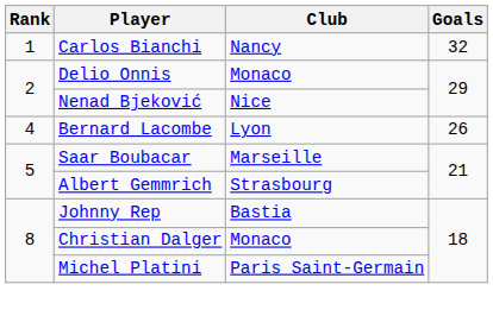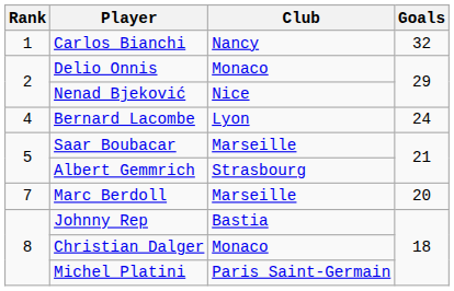 <table class="wikitable" style="text-align:center">
 <tr>
 <th>Rank</th>
 <th>Player</th>
 <th>Club</th>
 <th>Goals</th>
 </tr>
 <tr>
 <td>1</td>
 <td align="left"> <a href='#'>Carlos Bianchi</a></td>
 <td align="left"><a href='#'>Nancy</a></td>
 <td>32</td>
 </tr>
 <tr>
 <td rowspan="2">2</td>
 <td align="left"> <a href='#'>Delio Onnis</a></td>
 <td align="left"><a href='#'>Monaco</a></td>
 <td rowspan="2">29</td>
 </tr>
 <tr>
 <td align="left"> <a href='#'>Nenad Bjeković</a></td>
 <td align="left"><a href='#'>Nice</a></td>
 </tr>
 <tr>
 <td>4</td>
 <td align="left"> <a href='#'>Bernard Lacombe</a></td>
 <td align="left"><a href='#'>Lyon</a></td>
-<td>26</td>
+<td>24</td>
 </tr>
 <tr>
 <td rowspan="2">5</td>
 <td align="left"> <a href='#'>Saar Boubacar</a></td>
 <td align="left"><a href='#'>Marseille</a></td>
 <td rowspan="2">21</td>
 </tr>
 <tr>
 <td align="left"> <a href='#'>Albert Gemmrich</a></td>
 <td align="left"><a href='#'>Strasbourg</a></td>
+</tr>
+<tr>
+<td>7</td>
+<td align="left"> <a href='#'>Marc Berdoll</a></td>
+<td align="left"><a href='#'>Marseille</a></td>
+<td>20</td>
 </tr>
 <tr>
 <td rowspan="3">8</td>
 <td align="left"> <a href='#'>Johnny Rep</a></td>
 <td align="left"><a href='#'>Bastia</a></td>
 <td rowspan="3">18</td>
 </tr>
 <tr>
 <td align="left"> <a href='#'>Christian Dalger</a></td>
 <td align="left"><a href='#'>Monaco</a></td>
 </tr>
 <tr>
 <td align="left"> <a href='#'>Michel Platini</a></td>
 <td align="left"><a href='#'>Paris Saint-Germain</a></td>
 </tr>
 </table>
